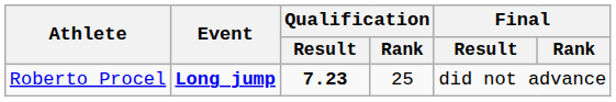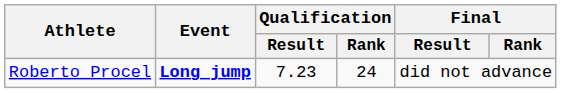 <table class=wikitable style=font-size:90%;text-align:center>
 <tr>
 <th rowspan=2>Athlete</th>
 <th rowspan=2>Event</th>
 <th colspan=2>Qualification</th>
 <th colspan=2>Final</th>
 </tr>
 <tr style=font-size:95%>
 <th>Result</th>
 <th>Rank</th>
 <th>Result</th>
 <th>Rank</th>
 </tr>
 <tr>
 <td align=left><a href='#'>Roberto Procel</a></td>
 <td align=left><strong><a href='#'>Long jump</a></strong></td>
-<td><strong>7.23</strong></td>
-<td>25</td>
+<td>7.23</td>
+<td>24</td>
 <td colspan=2>did not advance</td>
 </tr>
 </table>
